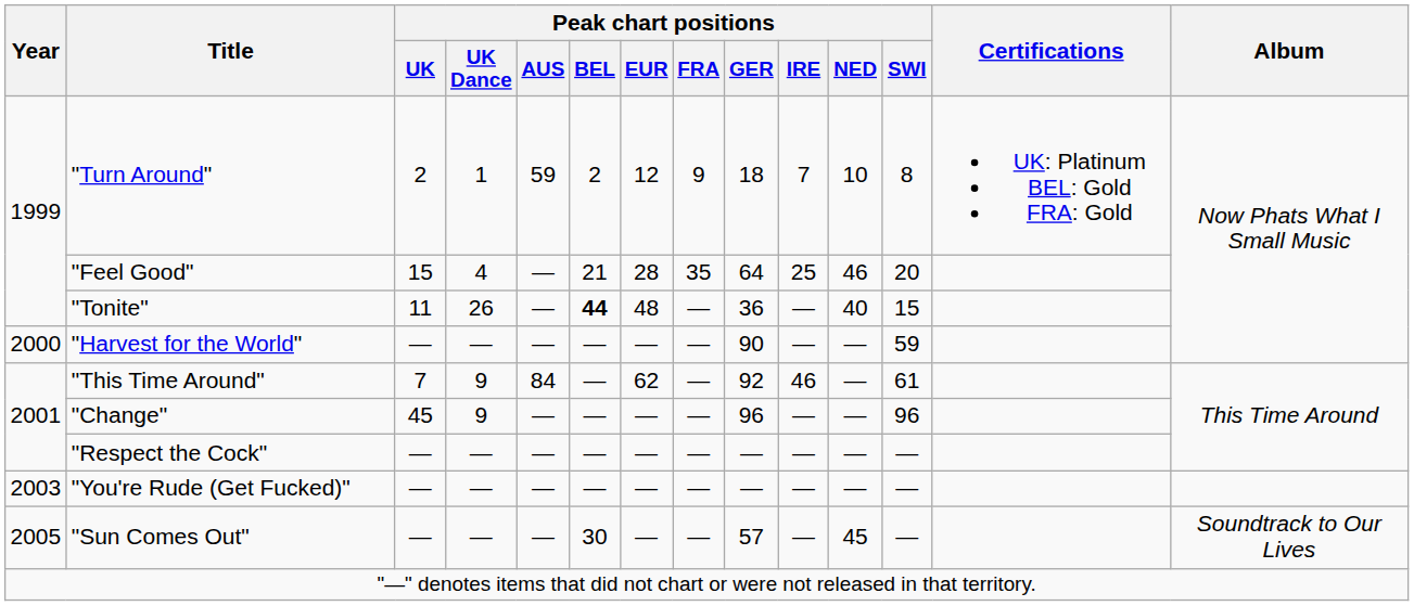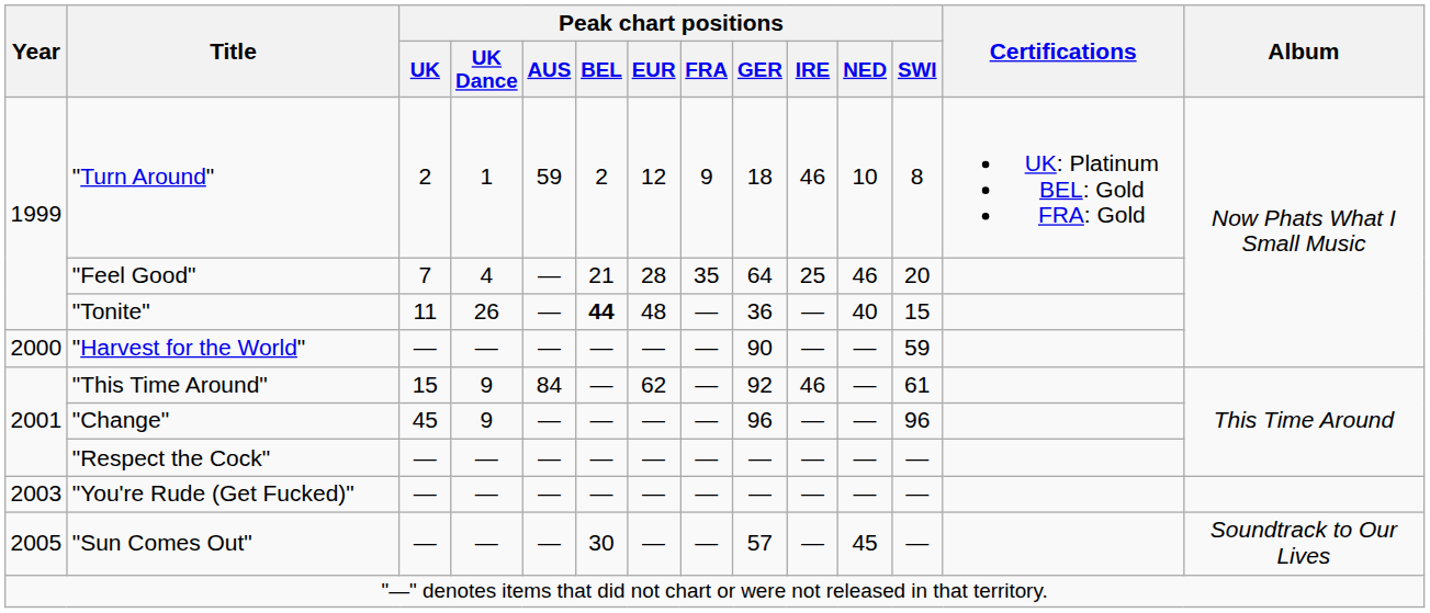 <table class="wikitable" style="text-align:center;">
 <tr>
 <th rowspan="2" style="width:2em;">Year</th>
 <th rowspan="2" style="width:14em;">Title</th>
 <th colspan="10">Peak chart positions</th>
 <th rowspan="2" style="width:10em;"><a href='#'>Certifications</a></th>
 <th rowspan="2" style="width:10em;">Album</th>
 </tr>
 <tr>
 <th style="width:2em;font-size:90%;"><a href='#'>UK</a><br></th>
 <th style="width:2em;font-size:90%;"><a href='#'>UK<br>Dance</a><br></th>
 <th style="width:2em;font-size:90%;"><a href='#'>AUS</a><br></th>
 <th style="width:2em;font-size:90%;"><a href='#'>BEL</a><br></th>
 <th style="width:2em;font-size:90%;"><a href='#'>EUR</a><br></th>
 <th style="width:2em;font-size:90%;"><a href='#'>FRA</a><br></th>
 <th style="width:2em;font-size:90%;"><a href='#'>GER</a><br></th>
 <th style="width:2em;font-size:90%;"><a href='#'>IRE</a><br></th>
 <th style="width:2em;font-size:90%;"><a href='#'>NED</a><br></th>
 <th style="width:2em;font-size:90%;"><a href='#'>SWI</a><br></th>
 </tr>
 <tr>
 <td rowspan="3">1999</td>
 <td style="text-align:left;">"<a href='#'>Turn Around</a>"</td>
 <td>2</td>
 <td>1</td>
 <td>59</td>
 <td>2</td>
 <td>12</td>
 <td>9</td>
 <td>18</td>
-<td>7</td>
+<td>46</td>
 <td>10</td>
 <td>8</td>
 <td><br><ul><li><a href='#'>UK</a>: Platinum</li><li><a href='#'>BEL</a>: Gold</li><li><a href='#'>FRA</a>: Gold</li></ul></td>
 <td rowspan="4"><em>Now Phats What I Small Music</em></td>
 </tr>
 <tr>
 <td style="text-align:left;">"Feel Good"</td>
-<td>15</td>
+<td>7</td>
 <td>4</td>
 <td>—</td>
 <td>21</td>
 <td>28</td>
 <td>35</td>
 <td>64</td>
 <td>25</td>
 <td>46</td>
 <td>20</td>
 <td></td>
 </tr>
 <tr>
 <td style="text-align:left;">"Tonite"</td>
 <td>11</td>
 <td>26</td>
 <td>—</td>
 <td><strong>44</strong></td>
 <td>48</td>
 <td>—</td>
 <td>36</td>
 <td>—</td>
 <td>40</td>
 <td>15</td>
 <td></td>
 </tr>
 <tr>
 <td>2000</td>
 <td style="text-align:left;">"<a href='#'>Harvest for the World</a>"</td>
 <td>—</td>
 <td>—</td>
 <td>—</td>
 <td>—</td>
 <td>—</td>
 <td>—</td>
 <td>90</td>
 <td>—</td>
 <td>—</td>
 <td>59</td>
 <td></td>
 </tr>
 <tr>
 <td rowspan="3">2001</td>
 <td style="text-align:left;">"This Time Around"</td>
-<td>7</td>
+<td>15</td>
 <td>9</td>
 <td>84</td>
 <td>—</td>
 <td>62</td>
 <td>—</td>
 <td>92</td>
 <td>46</td>
 <td>—</td>
 <td>61</td>
 <td></td>
 <td rowspan="3"><em>This Time Around</em></td>
 </tr>
 <tr>
 <td style="text-align:left;">"Change"</td>
 <td>45</td>
 <td>9</td>
 <td>—</td>
 <td>—</td>
 <td>—</td>
 <td>—</td>
 <td>96</td>
 <td>—</td>
 <td>—</td>
 <td>96</td>
 <td></td>
 </tr>
 <tr>
 <td style="text-align:left;">"Respect the Cock"</td>
 <td>—</td>
 <td>—</td>
 <td>—</td>
 <td>—</td>
 <td>—</td>
 <td>—</td>
 <td>—</td>
 <td>—</td>
 <td>—</td>
 <td>—</td>
 <td></td>
 </tr>
 <tr>
 <td>2003</td>
 <td style="text-align:left;">"You're Rude (Get Fucked)"</td>
 <td>—</td>
 <td>—</td>
 <td>—</td>
 <td>—</td>
 <td>—</td>
 <td>—</td>
 <td>—</td>
 <td>—</td>
 <td>—</td>
 <td>—</td>
 <td></td>
 <td></td>
 </tr>
 <tr>
 <td>2005</td>
 <td style="text-align:left;">"Sun Comes Out"</td>
 <td>—</td>
 <td>—</td>
 <td>—</td>
 <td>30</td>
 <td>—</td>
 <td>—</td>
 <td>57</td>
 <td>—</td>
 <td>45</td>
 <td>—</td>
 <td></td>
 <td><em>Soundtrack to Our Lives</em></td>
 </tr>
 <tr>
 <td colspan="15" style="font-size:90%">"—" denotes items that did not chart or were not released in that territory.</td>
 </tr>
 </table>
